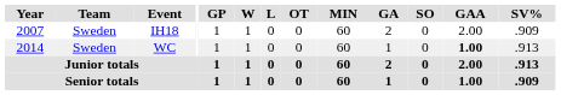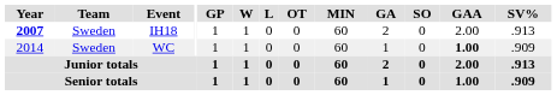 <table border="0" cellpadding="1" cellspacing="0" ID="Table3" style="text-align:center; width:40em">
 <tr ALIGN="centre" bgcolor="#e0e0e0">
 <th>Year</th>
 <th>Team</th>
 <th>Event</th>
 <th rowspan="99" bgcolor="#ffffff"></th>
 <th>GP</th>
 <th>W</th>
 <th>L</th>
 <th>OT</th>
 <th>MIN</th>
 <th>GA</th>
 <th>SO</th>
 <th>GAA</th>
 <th>SV%</th>
 </tr>
 <tr>
-<td><a href='#'>2007</a></td>
+<td><strong><a href='#'>2007</a></strong></td>
 <td><a href='#'>Sweden</a></td>
 <td><a href='#'>IH18</a></td>
 <td>1</td>
 <td>1</td>
 <td>0</td>
 <td>0</td>
 <td>60</td>
 <td>2</td>
 <td>0</td>
 <td>2.00</td>
-<td>.909</td>
+<td>.913</td>
 </tr>
 <tr bgcolor="#f0f0f0">
 <td><a href='#'>2014</a></td>
 <td><a href='#'>Sweden</a></td>
 <td><a href='#'>WC</a></td>
 <td>1</td>
 <td>1</td>
 <td>0</td>
 <td>0</td>
 <td>60</td>
 <td>1</td>
 <td>0</td>
 <td><strong>1.00</strong></td>
-<td>.913</td>
+<td>.909</td>
 </tr>
 <tr bgcolor="#e0e0e0">
 <th colspan=4>Junior totals</th>
 <th>1</th>
 <th>1</th>
 <th>0</th>
 <th>0</th>
 <th>60</th>
 <th>2</th>
 <th>0</th>
 <th>2.00</th>
 <th>.913</th>
 </tr>
 <tr bgcolor="#e0e0e0">
 <th colspan=4>Senior totals</th>
 <th>1</th>
 <th>1</th>
 <th>0</th>
 <th>0</th>
 <th>60</th>
 <th>1</th>
 <th>0</th>
 <th>1.00</th>
 <th>.909</th>
 </tr>
 </table>
